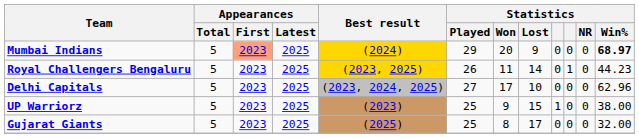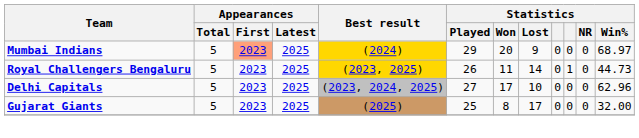 <table class="wikitable sortable" style="text-align:center">
 <tr>
 <th rowspan="2">Team</th>
 <th colspan=3>Appearances</th>
 <th rowspan="2">Best result</th>
 <th colspan="7">Statistics</th>
 </tr>
 <tr>
 <th>Total</th>
 <th>First</th>
 <th>Latest</th>
 <th>Played</th>
 <th>Won</th>
 <th>Lost</th>
 <th></th>
 <th></th>
 <th>NR</th>
 <th>Win%</th>
 </tr>
 <tr>
 <td style="text-align:left"><strong><a href='#'>Mumbai Indians</a></strong></td>
 <td>5</td>
 <td style="background: lightsalmon;"><a href='#'>2023</a></td>
 <td><a href='#'>2025</a></td>
 <td style="background:gold"> (<a href='#'>2024</a>)</td>
 <td>29</td>
 <td>20</td>
 <td>9</td>
 <td>0</td>
 <td>0</td>
 <td>0</td>
-<td><strong>68.97</strong></td>
+<td>68.97</td>
 </tr>
 <tr>
 <td style="text-align:left"><strong><a href='#'>Royal Challengers Bengaluru</a></strong></td>
 <td>5</td>
 <td><a href='#'>2023</a></td>
 <td><a href='#'>2025</a></td>
 <td style="background:gold"> (<a href='#'>2023</a>, <a href='#'>2025</a>)</td>
 <td>26</td>
 <td>11</td>
 <td>14</td>
 <td>0</td>
 <td>1</td>
 <td>0</td>
-<td>44.23</td>
+<td>44.73</td>
 </tr>
 <tr>
 <td style="text-align:left"><strong><a href='#'>Delhi Capitals</a></strong></td>
 <td>5</td>
 <td><a href='#'>2023</a></td>
 <td><a href='#'>2025</a></td>
 <td style="background:silver"> (<a href='#'>2023</a>, <a href='#'>2024</a>, <a href='#'>2025</a>)</td>
 <td>27</td>
 <td>17</td>
 <td>10</td>
 <td>0</td>
 <td>0</td>
 <td>0</td>
 <td>62.96</td>
-</tr>
-<tr>
-<td style="text-align:left"><strong><a href='#'>UP Warriorz</a></strong></td>
-<td>5</td>
-<td><a href='#'>2023</a></td>
-<td><a href='#'>2025</a></td>
-<td style="background:#cc9966"> (<a href='#'>2023</a>)</td>
-<td>25</td>
-<td>9</td>
-<td>15</td>
-<td>1</td>
-<td>0</td>
-<td>0</td>
-<td>38.00</td>
 </tr>
 <tr>
 <td style="text-align:left"><strong><a href='#'>Gujarat Giants</a></strong></td>
 <td>5</td>
 <td><a href='#'>2023</a></td>
 <td><a href='#'>2025</a></td>
 <td style="background:#cc9966"> (<a href='#'>2025</a>)</td>
 <td>25</td>
 <td>8</td>
 <td>17</td>
 <td>0</td>
 <td>0</td>
 <td>0</td>
 <td>32.00</td>
 </tr>
 <tr>
 </tr>
 </table>
